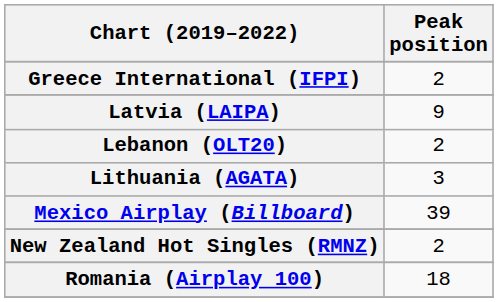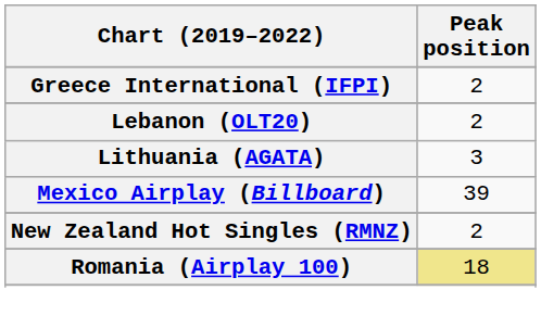 <table class="wikitable sortable plainrowheaders" style="text-align:center">
 <tr>
 <th scope="col">Chart (2019–2022)</th>
 <th scope="col">Peak<br>position</th>
 </tr>
 <tr>
 </tr>
 <tr>
 </tr>
 <tr>
 </tr>
 <tr>
 </tr>
 <tr>
 </tr>
 <tr>
 </tr>
 <tr>
 </tr>
 <tr>
 </tr>
 <tr>
 </tr>
 <tr>
 </tr>
 <tr>
 </tr>
 <tr>
 </tr>
 <tr>
 </tr>
 <tr>
 </tr>
 <tr>
 <th scope="row">Greece International (<a href='#'>IFPI</a>)</th>
 <td>2</td>
 </tr>
 <tr>
 </tr>
 <tr>
 </tr>
 <tr>
-<th scope="row">Latvia (<a href='#'>LAIPA</a>)</th>
-<td>9</td>
-</tr>
-<tr>
 <th scope="row">Lebanon (<a href='#'>OLT20</a>)</th>
 <td>2</td>
 </tr>
 <tr>
 <th scope="row">Lithuania (<a href='#'>AGATA</a>)</th>
 <td>3</td>
 </tr>
 <tr>
 <th scope="row"><a href='#'>Mexico Airplay</a> (<em><a href='#'>Billboard</a></em>)</th>
 <td>39</td>
 </tr>
 <tr>
 </tr>
 <tr>
 </tr>
 <tr>
 <th scope="row">New Zealand Hot Singles (<a href='#'>RMNZ</a>)</th>
 <td>2</td>
 </tr>
 <tr>
 </tr>
 <tr>
 </tr>
 <tr>
 <th scope="row">Romania (<a href='#'>Airplay 100</a>)</th>
-<td>18</td>
+<td style="background: khaki;">18</td>
 </tr>
 <tr>
 </tr>
 <tr>
 </tr>
 <tr>
 </tr>
 <tr>
 </tr>
 <tr>
 </tr>
 <tr>
 </tr>
 <tr>
 </tr>
 <tr>
 </tr>
 <tr>
 </tr>
 <tr>
 </tr>
 <tr>
 </tr>
 <tr>
 </tr>
 <tr>
 </tr>
 <tr>
 </tr>
 </table>
